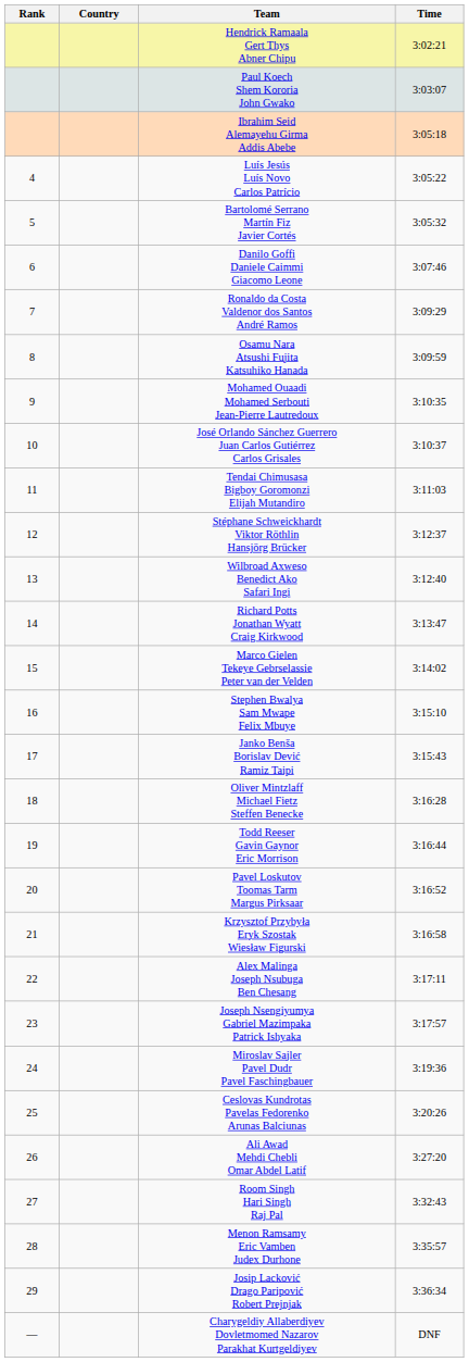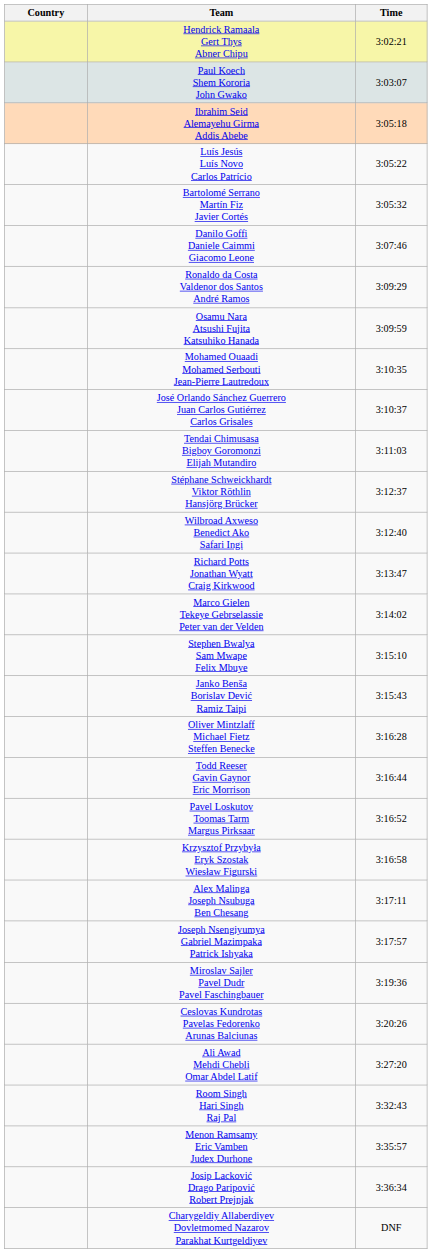 <table class="wikitable sortable" style=" text-align:center; font-size:95%;" width="50%">
 <tr>
-<th>Rank</th>
 <th>Country</th>
 <th>Team</th>
 <th>Time</th>
 </tr>
 <tr bgcolor="#F7F6A8">
-<td align=center></td>
 <td></td>
 <td><a href='#'>Hendrick Ramaala</a><br><a href='#'>Gert Thys</a><br><a href='#'>Abner Chipu</a></td>
 <td>3:02:21</td>
 </tr>
 <tr bgcolor="#DCE5E5">
-<td align=center></td>
 <td></td>
 <td><a href='#'>Paul Koech</a><br><a href='#'>Shem Kororia</a><br><a href='#'>John Gwako</a></td>
 <td>3:03:07</td>
 </tr>
 <tr bgcolor="#FFDAB9">
-<td align=center></td>
 <td></td>
 <td><a href='#'>Ibrahim Seid</a><br><a href='#'>Alemayehu Girma</a><br><a href='#'>Addis Abebe</a></td>
 <td>3:05:18</td>
 </tr>
 <tr>
-<td align=center>4</td>
 <td></td>
 <td><a href='#'>Luís Jesús</a><br><a href='#'>Luís Novo</a><br><a href='#'>Carlos Patrício</a></td>
 <td>3:05:22</td>
 </tr>
 <tr>
-<td align=center>5</td>
 <td></td>
 <td><a href='#'>Bartolomé Serrano</a><br><a href='#'>Martín Fiz</a><br><a href='#'>Javier Cortés</a></td>
 <td>3:05:32</td>
 </tr>
 <tr>
-<td align=center>6</td>
 <td></td>
 <td><a href='#'>Danilo Goffi</a><br><a href='#'>Daniele Caimmi</a><br><a href='#'>Giacomo Leone</a></td>
 <td>3:07:46</td>
 </tr>
 <tr>
-<td align=center>7</td>
 <td></td>
 <td><a href='#'>Ronaldo da Costa</a><br><a href='#'>Valdenor dos Santos</a><br><a href='#'>André Ramos</a></td>
 <td>3:09:29</td>
 </tr>
 <tr>
-<td align=center>8</td>
 <td></td>
 <td><a href='#'>Osamu Nara</a><br><a href='#'>Atsushi Fujita</a><br><a href='#'>Katsuhiko Hanada</a></td>
 <td>3:09:59</td>
 </tr>
 <tr>
-<td align=center>9</td>
 <td></td>
 <td><a href='#'>Mohamed Ouaadi</a><br><a href='#'>Mohamed Serbouti</a><br><a href='#'>Jean-Pierre Lautredoux</a></td>
 <td>3:10:35</td>
 </tr>
 <tr>
-<td align=center>10</td>
 <td></td>
 <td><a href='#'>José Orlando Sánchez Guerrero</a><br><a href='#'>Juan Carlos Gutiérrez</a><br><a href='#'>Carlos Grisales</a></td>
 <td>3:10:37</td>
 </tr>
 <tr>
-<td align=center>11</td>
 <td></td>
 <td><a href='#'>Tendai Chimusasa</a><br><a href='#'>Bigboy Goromonzi</a><br><a href='#'>Elijah Mutandiro</a></td>
 <td>3:11:03</td>
 </tr>
 <tr>
-<td align=center>12</td>
 <td></td>
 <td><a href='#'>Stéphane Schweickhardt</a><br><a href='#'>Viktor Röthlin</a><br><a href='#'>Hansjörg Brücker</a></td>
 <td>3:12:37</td>
 </tr>
 <tr>
-<td align=center>13</td>
 <td></td>
 <td><a href='#'>Wilbroad Axweso</a><br><a href='#'>Benedict Ako</a><br><a href='#'>Safari Ingi</a></td>
 <td>3:12:40</td>
 </tr>
 <tr>
-<td align=center>14</td>
 <td></td>
 <td><a href='#'>Richard Potts</a><br><a href='#'>Jonathan Wyatt</a><br><a href='#'>Craig Kirkwood</a></td>
 <td>3:13:47</td>
 </tr>
 <tr>
-<td align=center>15</td>
 <td></td>
 <td><a href='#'>Marco Gielen</a><br><a href='#'>Tekeye Gebrselassie</a><br><a href='#'>Peter van der Velden</a></td>
 <td>3:14:02</td>
 </tr>
 <tr>
-<td align=center>16</td>
 <td></td>
 <td><a href='#'>Stephen Bwalya</a><br><a href='#'>Sam Mwape</a><br><a href='#'>Felix Mbuye</a></td>
 <td>3:15:10</td>
 </tr>
 <tr>
-<td align=center>17</td>
 <td></td>
 <td><a href='#'>Janko Benša</a><br><a href='#'>Borislav Dević</a><br><a href='#'>Ramiz Taipi</a></td>
 <td>3:15:43</td>
 </tr>
 <tr>
-<td align=center>18</td>
 <td></td>
 <td><a href='#'>Oliver Mintzlaff</a><br><a href='#'>Michael Fietz</a><br><a href='#'>Steffen Benecke</a></td>
 <td>3:16:28</td>
 </tr>
 <tr>
-<td align=center>19</td>
 <td></td>
 <td><a href='#'>Todd Reeser</a><br><a href='#'>Gavin Gaynor</a><br><a href='#'>Eric Morrison</a></td>
 <td>3:16:44</td>
 </tr>
 <tr>
-<td align=center>20</td>
 <td></td>
 <td><a href='#'>Pavel Loskutov</a><br><a href='#'>Toomas Tarm</a><br><a href='#'>Margus Pirksaar</a></td>
 <td>3:16:52</td>
 </tr>
 <tr>
-<td align=center>21</td>
 <td></td>
 <td><a href='#'>Krzysztof Przybyła</a><br><a href='#'>Eryk Szostak</a><br><a href='#'>Wiesław Figurski</a></td>
 <td>3:16:58</td>
 </tr>
 <tr>
-<td align=center>22</td>
 <td></td>
 <td><a href='#'>Alex Malinga</a><br><a href='#'>Joseph Nsubuga</a><br><a href='#'>Ben Chesang</a></td>
 <td>3:17:11</td>
 </tr>
 <tr>
-<td align=center>23</td>
 <td></td>
 <td><a href='#'>Joseph Nsengiyumya</a><br><a href='#'>Gabriel Mazimpaka</a><br><a href='#'>Patrick Ishyaka</a></td>
 <td>3:17:57</td>
 </tr>
 <tr>
-<td align=center>24</td>
 <td></td>
 <td><a href='#'>Miroslav Sajler</a><br><a href='#'>Pavel Dudr</a><br><a href='#'>Pavel Faschingbauer</a></td>
 <td>3:19:36</td>
 </tr>
 <tr>
-<td align=center>25</td>
 <td></td>
 <td><a href='#'>Ceslovas Kundrotas</a><br><a href='#'>Pavelas Fedorenko</a><br><a href='#'>Arunas Balciunas</a></td>
 <td>3:20:26</td>
 </tr>
 <tr>
-<td align=center>26</td>
 <td></td>
 <td><a href='#'>Ali Awad</a><br><a href='#'>Mehdi Chebli</a><br><a href='#'>Omar Abdel Latif</a></td>
 <td>3:27:20</td>
 </tr>
 <tr>
-<td align=center>27</td>
 <td></td>
 <td><a href='#'>Room Singh</a><br><a href='#'>Hari Singh</a><br><a href='#'>Raj Pal</a></td>
 <td>3:32:43</td>
 </tr>
 <tr>
-<td align=center>28</td>
 <td></td>
 <td><a href='#'>Menon Ramsamy</a><br><a href='#'>Eric Vamben</a><br><a href='#'>Judex Durhone</a></td>
 <td>3:35:57</td>
 </tr>
 <tr>
-<td align=center>29</td>
 <td></td>
 <td><a href='#'>Josip Lacković</a><br><a href='#'>Drago Paripović</a><br><a href='#'>Robert Prejnjak</a></td>
 <td>3:36:34</td>
 </tr>
 <tr>
-<td align=center>—</td>
 <td></td>
 <td><a href='#'>Charygeldiy Allaberdiyev</a><br><a href='#'>Dovletmomed Nazarov</a><br><a href='#'>Parakhat Kurtgeldiyev</a></td>
 <td>DNF</td>
 </tr>
 </table>
